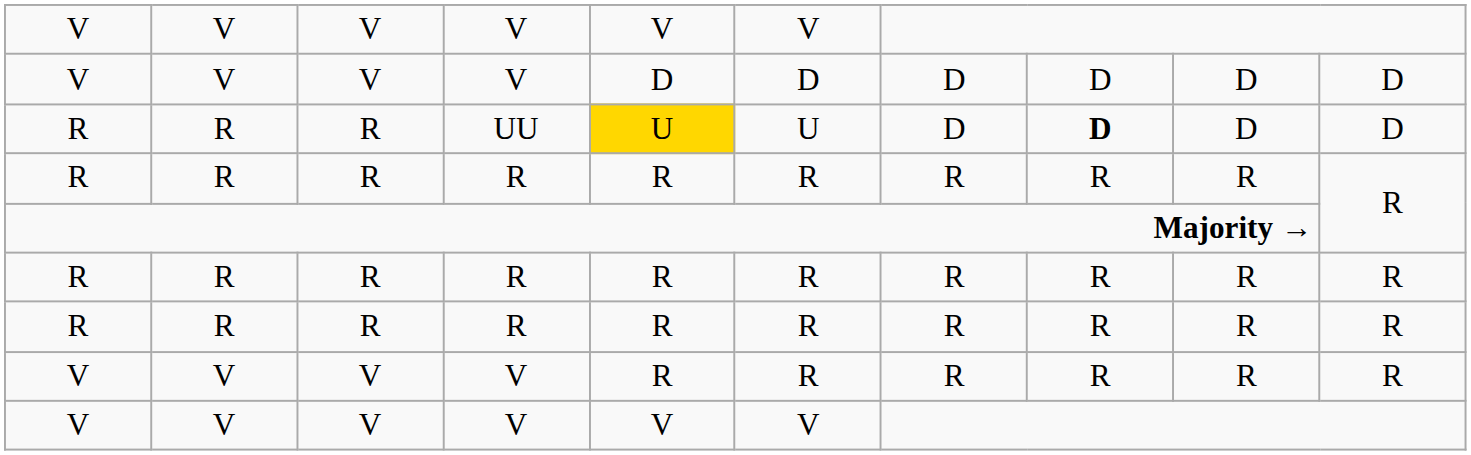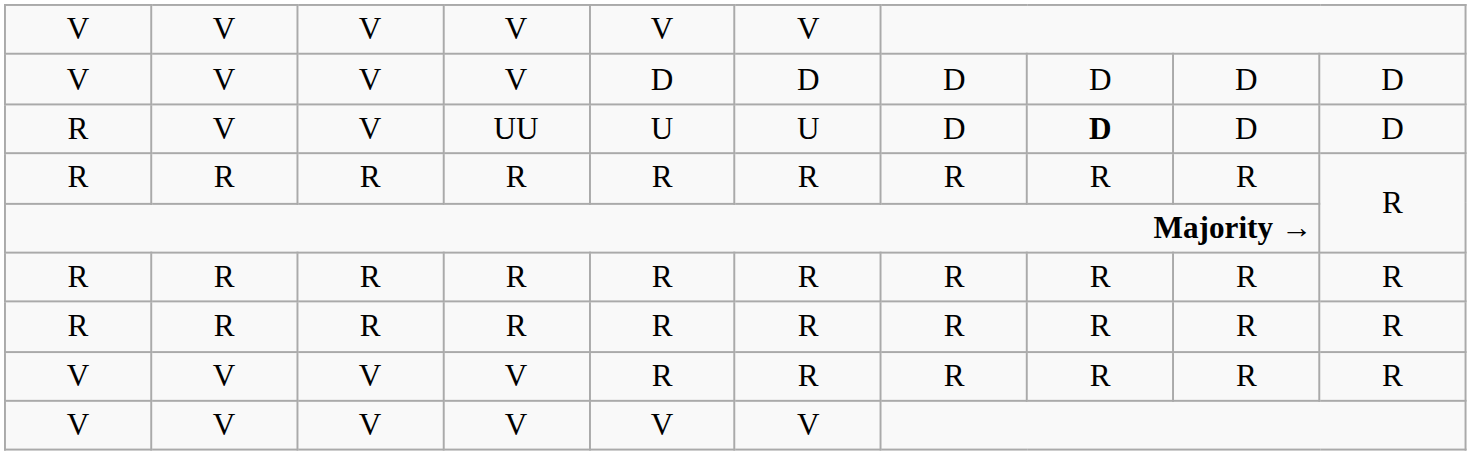 <table class="wikitable" style="text-align:center" width=750px>
 <tr>
 <td>V<br></td>
 <td>V<br></td>
 <td>V<br></td>
 <td>V<br></td>
 <td>V</td>
 <td>V</td>
 <td colspan=4> </td>
 </tr>
 <tr>
 <td width=50px >V<br></td>
 <td width=50px >V<br></td>
 <td width=50px >V<br></td>
 <td width=50px >V<br></td>
 <td width=50px >D</td>
 <td width=50px >D</td>
 <td width=50px >D</td>
 <td width=50px >D</td>
 <td width=50px >D</td>
 <td width=50px >D</td>
 </tr>
 <tr>
 <td>R<br></td>
-<td>R<br></td>
-<td>R<br></td>
+<td>V</td>
+<td>V</td>
 <td>UU</td>
-<td style="background: gold;">U</td>
+<td>U</td>
 <td>U</td>
 <td>D<br></td>
 <td><strong>D<br></strong></td>
 <td>D</td>
 <td>D</td>
 </tr>
 <tr>
 <td>R<br></td>
 <td>R<br></td>
 <td>R<br></td>
 <td>R<br></td>
 <td>R<br></td>
 <td>R<br></td>
 <td>R<br></td>
 <td>R<br></td>
 <td>R<br></td>
 <td rowspan=2 >R<br></td>
 </tr>
 <tr>
 <td colspan=9 align=right><strong>Majority →</strong></td>
 </tr>
 <tr>
 <td>R</td>
 <td>R</td>
 <td>R</td>
 <td>R</td>
 <td>R</td>
 <td>R</td>
 <td>R</td>
 <td>R</td>
 <td>R<br></td>
 <td>R<br></td>
 </tr>
 <tr>
 <td>R</td>
 <td>R</td>
 <td>R</td>
 <td>R</td>
 <td>R</td>
 <td>R</td>
 <td>R</td>
 <td>R</td>
 <td>R</td>
 <td>R</td>
 </tr>
 <tr>
 <td>V</td>
 <td>V</td>
 <td>V</td>
 <td>V</td>
 <td>R</td>
 <td>R</td>
 <td>R</td>
 <td>R</td>
 <td>R</td>
 <td>R</td>
 </tr>
 <tr>
 <td>V</td>
 <td>V</td>
 <td>V</td>
 <td>V</td>
 <td>V</td>
 <td>V</td>
 <td colspan=4> </td>
 </tr>
 </table>
